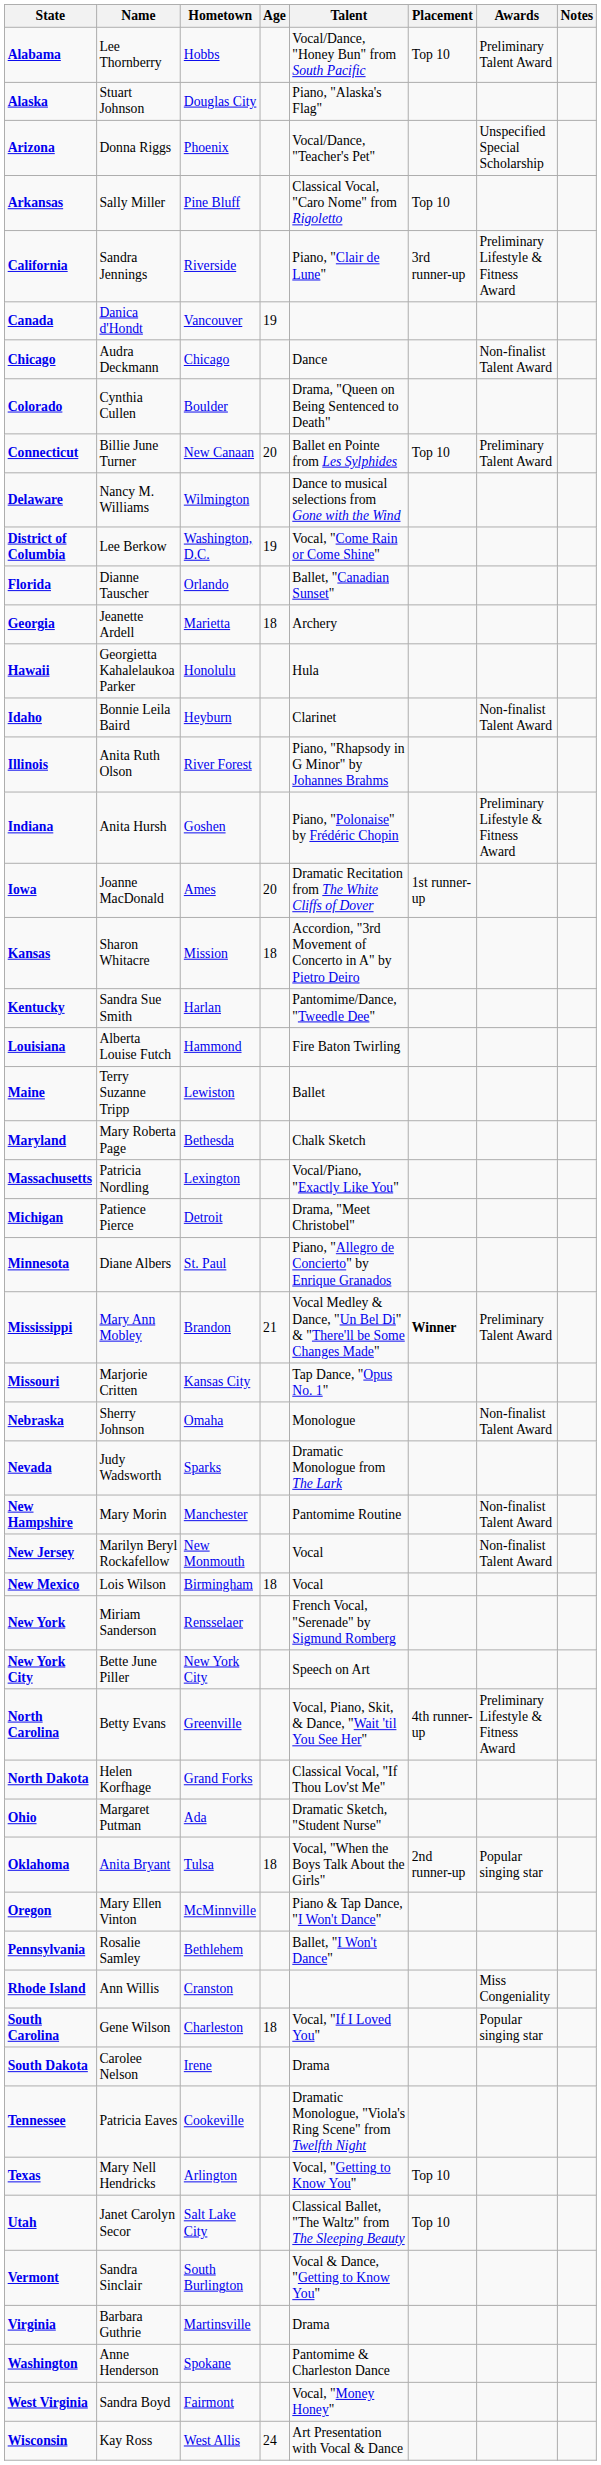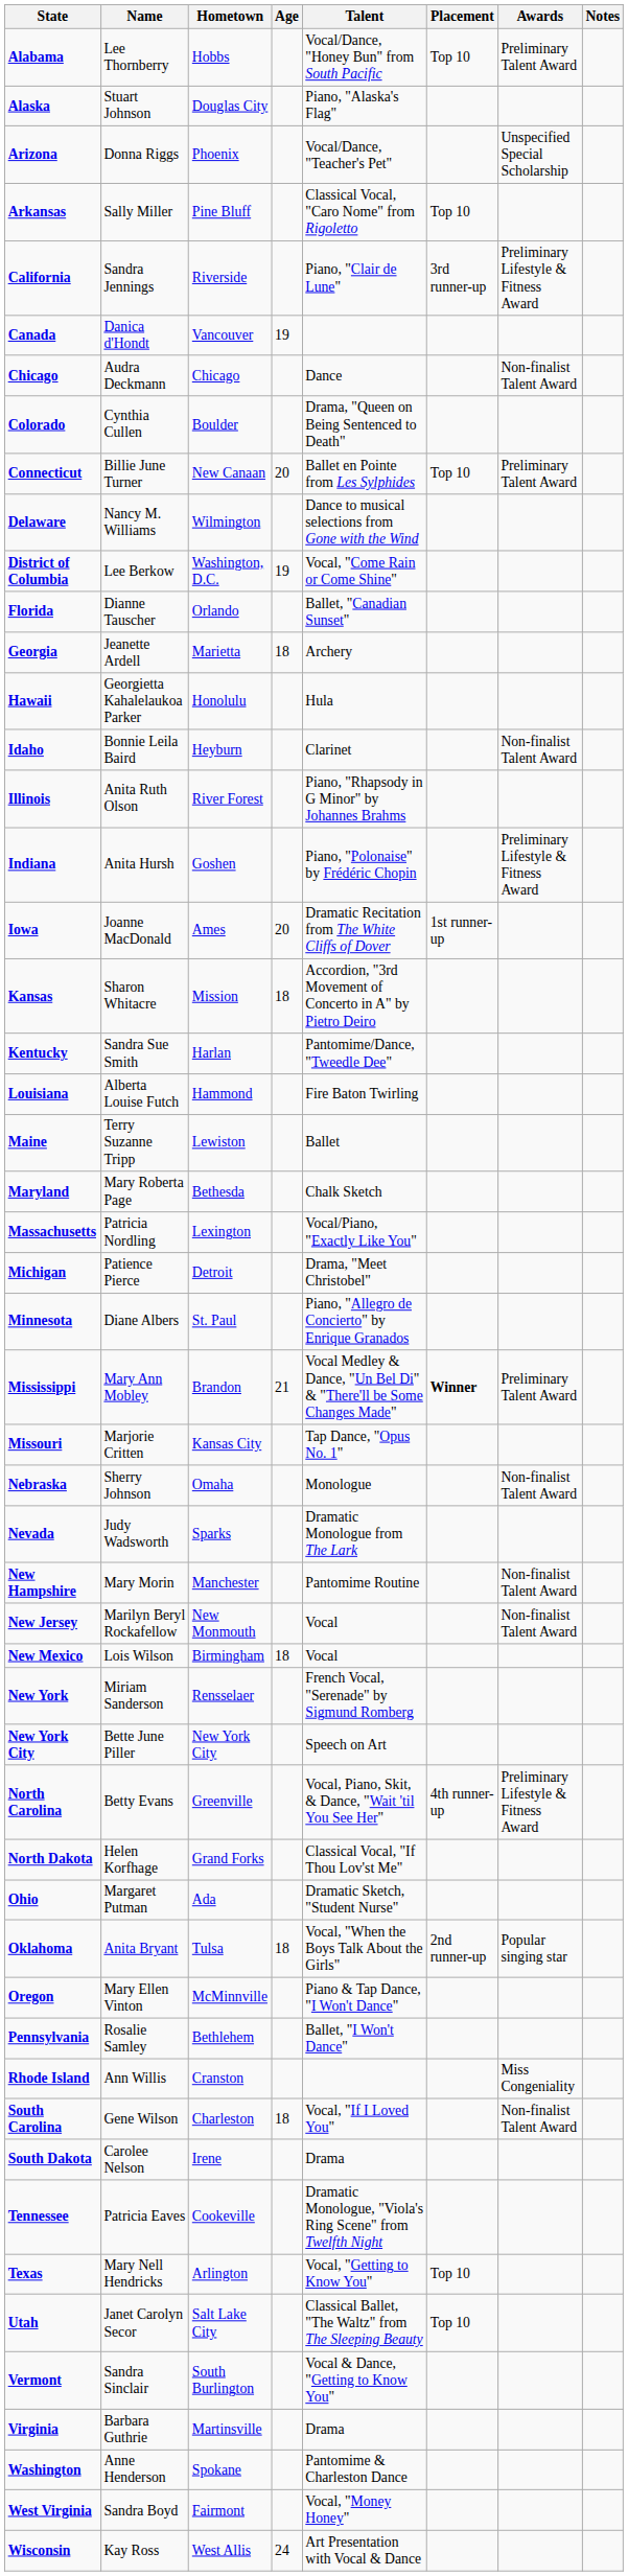 <table class="wikitable" style="width:100%; font-size:90%;">
 <tr>
 <th>State</th>
 <th>Name</th>
 <th>Hometown</th>
 <th>Age</th>
 <th>Talent</th>
 <th>Placement</th>
 <th>Awards</th>
 <th>Notes</th>
 </tr>
 <tr>
 <td> <strong><a href='#'>Alabama</a></strong></td>
 <td>Lee Thornberry</td>
 <td><a href='#'>Hobbs</a></td>
 <td></td>
 <td>Vocal/Dance, "Honey Bun" from <em><a href='#'>South Pacific</a></em></td>
 <td>Top 10</td>
 <td>Preliminary Talent Award</td>
 <td></td>
 </tr>
 <tr>
 <td> <strong><a href='#'>Alaska</a></strong></td>
 <td>Stuart Johnson</td>
 <td><a href='#'>Douglas City</a></td>
 <td></td>
 <td>Piano, "Alaska's Flag"</td>
 <td></td>
 <td></td>
 <td></td>
 </tr>
 <tr>
 <td> <strong><a href='#'>Arizona</a></strong></td>
 <td>Donna Riggs</td>
 <td><a href='#'>Phoenix</a></td>
 <td></td>
 <td>Vocal/Dance, "Teacher's Pet"</td>
 <td></td>
 <td>Unspecified Special Scholarship</td>
 <td></td>
 </tr>
 <tr>
 <td> <strong><a href='#'>Arkansas</a></strong></td>
 <td>Sally Miller</td>
 <td><a href='#'>Pine Bluff</a></td>
 <td></td>
 <td>Classical Vocal, "Caro Nome" from <em><a href='#'>Rigoletto</a></em></td>
 <td>Top 10</td>
 <td></td>
 <td></td>
 </tr>
 <tr>
 <td> <strong><a href='#'>California</a></strong></td>
 <td>Sandra Jennings</td>
 <td><a href='#'>Riverside</a></td>
 <td></td>
 <td>Piano, "<a href='#'>Clair de Lune</a>"</td>
 <td>3rd runner-up</td>
 <td>Preliminary Lifestyle & Fitness Award</td>
 <td></td>
 </tr>
 <tr>
 <td> <strong><a href='#'>Canada</a></strong></td>
 <td><a href='#'>Danica d'Hondt</a></td>
 <td><a href='#'>Vancouver</a></td>
 <td>19</td>
 <td></td>
 <td></td>
 <td></td>
 <td></td>
 </tr>
 <tr>
 <td> <strong><a href='#'>Chicago</a></strong></td>
 <td>Audra Deckmann</td>
 <td><a href='#'>Chicago</a></td>
 <td></td>
 <td>Dance</td>
 <td></td>
 <td>Non-finalist Talent Award</td>
 <td></td>
 </tr>
 <tr>
 <td> <strong><a href='#'>Colorado</a></strong></td>
 <td>Cynthia Cullen</td>
 <td><a href='#'>Boulder</a></td>
 <td></td>
 <td>Drama, "Queen on Being Sentenced to Death"</td>
 <td></td>
 <td></td>
 <td></td>
 </tr>
 <tr>
 <td> <strong><a href='#'>Connecticut</a></strong></td>
 <td>Billie June Turner</td>
 <td><a href='#'>New Canaan</a></td>
 <td>20</td>
 <td>Ballet en Pointe from <em><a href='#'>Les Sylphides</a></em></td>
 <td>Top 10</td>
 <td>Preliminary Talent Award</td>
 <td></td>
 </tr>
 <tr>
 <td> <strong><a href='#'>Delaware</a></strong></td>
 <td>Nancy M. Williams</td>
 <td><a href='#'>Wilmington</a></td>
 <td></td>
 <td>Dance to musical selections from <em><a href='#'>Gone with the Wind</a></em></td>
 <td></td>
 <td></td>
 <td></td>
 </tr>
 <tr>
 <td> <strong><a href='#'>District of Columbia</a></strong></td>
 <td>Lee Berkow</td>
 <td><a href='#'>Washington, D.C.</a></td>
 <td>19</td>
 <td>Vocal, "<a href='#'>Come Rain or Come Shine</a>"</td>
 <td></td>
 <td></td>
 <td></td>
 </tr>
 <tr>
 <td> <strong><a href='#'>Florida</a></strong></td>
 <td>Dianne Tauscher</td>
 <td><a href='#'>Orlando</a></td>
 <td></td>
 <td>Ballet, "<a href='#'>Canadian Sunset</a>"</td>
 <td></td>
 <td></td>
 <td></td>
 </tr>
 <tr>
 <td> <strong><a href='#'>Georgia</a></strong></td>
 <td>Jeanette Ardell</td>
 <td><a href='#'>Marietta</a></td>
 <td>18</td>
 <td>Archery</td>
 <td></td>
 <td></td>
 <td></td>
 </tr>
 <tr>
 <td> <strong><a href='#'>Hawaii</a></strong></td>
 <td>Georgietta Kahalelaukoa Parker</td>
 <td><a href='#'>Honolulu</a></td>
 <td></td>
 <td>Hula</td>
 <td></td>
 <td></td>
 <td></td>
 </tr>
 <tr>
 <td> <strong><a href='#'>Idaho</a></strong></td>
 <td>Bonnie Leila Baird</td>
 <td><a href='#'>Heyburn</a></td>
 <td></td>
 <td>Clarinet</td>
 <td></td>
 <td>Non-finalist Talent Award</td>
 <td></td>
 </tr>
 <tr>
 <td> <strong><a href='#'>Illinois</a></strong></td>
 <td>Anita Ruth Olson</td>
 <td><a href='#'>River Forest</a></td>
 <td></td>
 <td>Piano, "Rhapsody in G Minor" by <a href='#'>Johannes Brahms</a></td>
 <td></td>
 <td></td>
 <td></td>
 </tr>
 <tr>
 <td> <strong><a href='#'>Indiana</a></strong></td>
 <td>Anita Hursh</td>
 <td><a href='#'>Goshen</a></td>
 <td></td>
 <td>Piano, "<a href='#'>Polonaise</a>" by <a href='#'>Frédéric Chopin</a></td>
 <td></td>
 <td>Preliminary Lifestyle & Fitness Award</td>
 <td></td>
 </tr>
 <tr>
 <td> <strong><a href='#'>Iowa</a></strong></td>
 <td>Joanne MacDonald</td>
 <td><a href='#'>Ames</a></td>
 <td>20</td>
 <td>Dramatic Recitation from <em><a href='#'>The White Cliffs of Dover</a></em></td>
 <td>1st runner-up</td>
 <td></td>
 <td></td>
 </tr>
 <tr>
 <td> <strong><a href='#'>Kansas</a></strong></td>
 <td>Sharon Whitacre</td>
 <td><a href='#'>Mission</a></td>
 <td>18</td>
 <td>Accordion, "3rd Movement of Concerto in A" by <a href='#'>Pietro Deiro</a></td>
 <td></td>
 <td></td>
 <td></td>
 </tr>
 <tr>
 <td> <strong><a href='#'>Kentucky</a></strong></td>
 <td>Sandra Sue Smith</td>
 <td><a href='#'>Harlan</a></td>
 <td></td>
 <td>Pantomime/Dance, "<a href='#'>Tweedle Dee</a>"</td>
 <td></td>
 <td></td>
 <td></td>
 </tr>
 <tr>
 <td> <strong><a href='#'>Louisiana</a></strong></td>
 <td>Alberta Louise Futch</td>
 <td><a href='#'>Hammond</a></td>
 <td></td>
 <td>Fire Baton Twirling</td>
 <td></td>
 <td></td>
 <td></td>
 </tr>
 <tr>
 <td> <strong><a href='#'>Maine</a></strong></td>
 <td>Terry Suzanne Tripp</td>
 <td><a href='#'>Lewiston</a></td>
 <td></td>
 <td>Ballet</td>
 <td></td>
 <td></td>
 <td></td>
 </tr>
 <tr>
 <td> <strong><a href='#'>Maryland</a></strong></td>
 <td>Mary Roberta Page</td>
 <td><a href='#'>Bethesda</a></td>
 <td></td>
 <td>Chalk Sketch</td>
 <td></td>
 <td></td>
 <td></td>
 </tr>
 <tr>
 <td> <strong><a href='#'>Massachusetts</a></strong></td>
 <td>Patricia Nordling</td>
 <td><a href='#'>Lexington</a></td>
 <td></td>
 <td>Vocal/Piano, "<a href='#'>Exactly Like You</a>"</td>
 <td></td>
 <td></td>
 <td></td>
 </tr>
 <tr>
 <td> <strong><a href='#'>Michigan</a></strong></td>
 <td>Patience Pierce</td>
 <td><a href='#'>Detroit</a></td>
 <td></td>
 <td>Drama, "Meet Christobel"</td>
 <td></td>
 <td></td>
 <td></td>
 </tr>
 <tr>
 <td> <strong><a href='#'>Minnesota</a></strong></td>
 <td>Diane Albers</td>
 <td><a href='#'>St. Paul</a></td>
 <td></td>
 <td>Piano, "<a href='#'>Allegro de Concierto</a>" by <a href='#'>Enrique Granados</a></td>
 <td></td>
 <td></td>
 <td></td>
 </tr>
 <tr>
 <td> <strong><a href='#'>Mississippi</a></strong></td>
 <td><a href='#'>Mary Ann Mobley</a></td>
 <td><a href='#'>Brandon</a></td>
 <td>21</td>
 <td>Vocal Medley & Dance, "<a href='#'>Un Bel Di</a>" & "<a href='#'>There'll be Some Changes Made</a>"</td>
 <td><strong>Winner</strong></td>
 <td>Preliminary Talent Award</td>
 <td></td>
 </tr>
 <tr>
 <td> <strong><a href='#'>Missouri</a></strong></td>
 <td>Marjorie Critten</td>
 <td><a href='#'>Kansas City</a></td>
 <td></td>
 <td>Tap Dance, "<a href='#'>Opus No. 1</a>"</td>
 <td></td>
 <td></td>
 <td></td>
 </tr>
 <tr>
 <td> <strong><a href='#'>Nebraska</a></strong></td>
 <td>Sherry Johnson</td>
 <td><a href='#'>Omaha</a></td>
 <td></td>
 <td>Monologue</td>
 <td></td>
 <td>Non-finalist Talent Award</td>
 <td></td>
 </tr>
 <tr>
 <td> <strong><a href='#'>Nevada</a></strong></td>
 <td>Judy Wadsworth</td>
 <td><a href='#'>Sparks</a></td>
 <td></td>
 <td>Dramatic Monologue from <em><a href='#'>The Lark</a></em></td>
 <td></td>
 <td></td>
 <td></td>
 </tr>
 <tr>
 <td> <strong><a href='#'>New Hampshire</a></strong></td>
 <td>Mary Morin</td>
 <td><a href='#'>Manchester</a></td>
 <td></td>
 <td>Pantomime Routine</td>
 <td></td>
 <td>Non-finalist Talent Award</td>
 <td></td>
 </tr>
 <tr>
 <td> <strong><a href='#'>New Jersey</a></strong></td>
 <td>Marilyn Beryl Rockafellow</td>
 <td><a href='#'>New Monmouth</a></td>
 <td></td>
 <td>Vocal</td>
 <td></td>
 <td>Non-finalist Talent Award</td>
 <td></td>
 </tr>
 <tr>
 <td> <strong><a href='#'>New Mexico</a></strong></td>
 <td>Lois Wilson</td>
 <td><a href='#'>Birmingham</a></td>
 <td>18</td>
 <td>Vocal</td>
 <td></td>
 <td></td>
 <td></td>
 </tr>
 <tr>
 <td> <strong><a href='#'>New York</a></strong></td>
 <td>Miriam Sanderson</td>
 <td><a href='#'>Rensselaer</a></td>
 <td></td>
 <td>French Vocal, "Serenade" by <a href='#'>Sigmund Romberg</a></td>
 <td></td>
 <td></td>
 <td></td>
 </tr>
 <tr>
 <td> <strong><a href='#'>New York City</a></strong></td>
 <td>Bette June Piller</td>
 <td><a href='#'>New York City</a></td>
 <td></td>
 <td>Speech on Art</td>
 <td></td>
 <td></td>
 <td></td>
 </tr>
 <tr>
 <td> <strong><a href='#'>North Carolina</a></strong></td>
 <td>Betty Evans</td>
 <td><a href='#'>Greenville</a></td>
 <td></td>
 <td>Vocal, Piano, Skit, & Dance, "<a href='#'>Wait 'til You See Her</a>"</td>
 <td>4th runner-up</td>
 <td>Preliminary Lifestyle & Fitness Award</td>
 <td></td>
 </tr>
 <tr>
 <td> <strong><a href='#'>North Dakota</a></strong></td>
 <td>Helen Korfhage</td>
 <td><a href='#'>Grand Forks</a></td>
 <td></td>
 <td>Classical Vocal, "If Thou Lov'st Me"</td>
 <td></td>
 <td></td>
 <td></td>
 </tr>
 <tr>
 <td> <strong><a href='#'>Ohio</a></strong></td>
 <td>Margaret Putman</td>
 <td><a href='#'>Ada</a></td>
 <td></td>
 <td>Dramatic Sketch, "Student Nurse"</td>
 <td></td>
 <td></td>
 <td></td>
 </tr>
 <tr>
 <td> <strong><a href='#'>Oklahoma</a></strong></td>
 <td><a href='#'>Anita Bryant</a></td>
 <td><a href='#'>Tulsa</a></td>
 <td>18</td>
 <td>Vocal, "When the Boys Talk About the Girls"</td>
 <td>2nd runner-up</td>
 <td>Popular singing star</td>
 <td></td>
 </tr>
 <tr>
 <td> <strong><a href='#'>Oregon</a></strong></td>
 <td>Mary Ellen Vinton</td>
 <td><a href='#'>McMinnville</a></td>
 <td></td>
 <td>Piano & Tap Dance, "<a href='#'>I Won't Dance</a>"</td>
 <td></td>
 <td></td>
 <td></td>
 </tr>
 <tr>
 <td> <strong><a href='#'>Pennsylvania</a></strong></td>
 <td>Rosalie Samley</td>
 <td><a href='#'>Bethlehem</a></td>
 <td></td>
 <td>Ballet, "<a href='#'>I Won't Dance</a>"</td>
 <td></td>
 <td></td>
 <td></td>
 </tr>
 <tr>
 <td> <strong><a href='#'>Rhode Island</a></strong></td>
 <td>Ann Willis</td>
 <td><a href='#'>Cranston</a></td>
 <td></td>
 <td></td>
 <td></td>
 <td>Miss Congeniality</td>
 <td></td>
 </tr>
 <tr>
 <td> <strong><a href='#'>South Carolina</a></strong></td>
 <td>Gene Wilson</td>
 <td><a href='#'>Charleston</a></td>
 <td>18</td>
 <td>Vocal, "<a href='#'>If I Loved You</a>"</td>
 <td></td>
-<td>Popular singing star</td>
+<td>Non-finalist Talent Award</td>
 <td></td>
 </tr>
 <tr>
 <td> <strong><a href='#'>South Dakota</a></strong></td>
 <td>Carolee Nelson</td>
 <td><a href='#'>Irene</a></td>
 <td></td>
 <td>Drama</td>
 <td></td>
 <td></td>
 <td></td>
 </tr>
 <tr>
 <td> <strong><a href='#'>Tennessee</a></strong></td>
 <td>Patricia Eaves</td>
 <td><a href='#'>Cookeville</a></td>
 <td></td>
 <td>Dramatic Monologue, "Viola's Ring Scene" from <em><a href='#'>Twelfth Night</a></em></td>
 <td></td>
 <td></td>
 <td></td>
 </tr>
 <tr>
 <td> <strong><a href='#'>Texas</a></strong></td>
 <td>Mary Nell Hendricks</td>
 <td><a href='#'>Arlington</a></td>
 <td></td>
 <td>Vocal, "<a href='#'>Getting to Know You</a>"</td>
 <td>Top 10</td>
 <td></td>
 <td></td>
 </tr>
 <tr>
 <td> <strong><a href='#'>Utah</a></strong></td>
 <td>Janet Carolyn Secor</td>
 <td><a href='#'>Salt Lake City</a></td>
 <td></td>
 <td>Classical Ballet, "The Waltz" from <em><a href='#'>The Sleeping Beauty</a></em></td>
 <td>Top 10</td>
 <td></td>
 <td></td>
 </tr>
 <tr>
 <td> <strong><a href='#'>Vermont</a></strong></td>
 <td>Sandra Sinclair</td>
 <td><a href='#'>South Burlington</a></td>
 <td></td>
 <td>Vocal & Dance, "<a href='#'>Getting to Know You</a>"</td>
 <td></td>
 <td></td>
 <td></td>
 </tr>
 <tr>
 <td> <strong><a href='#'>Virginia</a></strong></td>
 <td>Barbara Guthrie</td>
 <td><a href='#'>Martinsville</a></td>
 <td></td>
 <td>Drama</td>
 <td></td>
 <td></td>
 <td></td>
 </tr>
 <tr>
 <td> <strong><a href='#'>Washington</a></strong></td>
 <td>Anne Henderson</td>
 <td><a href='#'>Spokane</a></td>
 <td></td>
 <td>Pantomime & Charleston Dance</td>
 <td></td>
 <td></td>
 <td></td>
 </tr>
 <tr>
 <td> <strong><a href='#'>West Virginia</a></strong></td>
 <td>Sandra Boyd</td>
 <td><a href='#'>Fairmont</a></td>
 <td></td>
 <td>Vocal, "<a href='#'>Money Honey</a>"</td>
 <td></td>
 <td></td>
 <td></td>
 </tr>
 <tr>
 <td> <strong><a href='#'>Wisconsin</a></strong></td>
 <td>Kay Ross</td>
 <td><a href='#'>West Allis</a></td>
 <td>24</td>
 <td>Art Presentation with Vocal & Dance</td>
 <td></td>
 <td></td>
 <td></td>
 </tr>
 </table>
